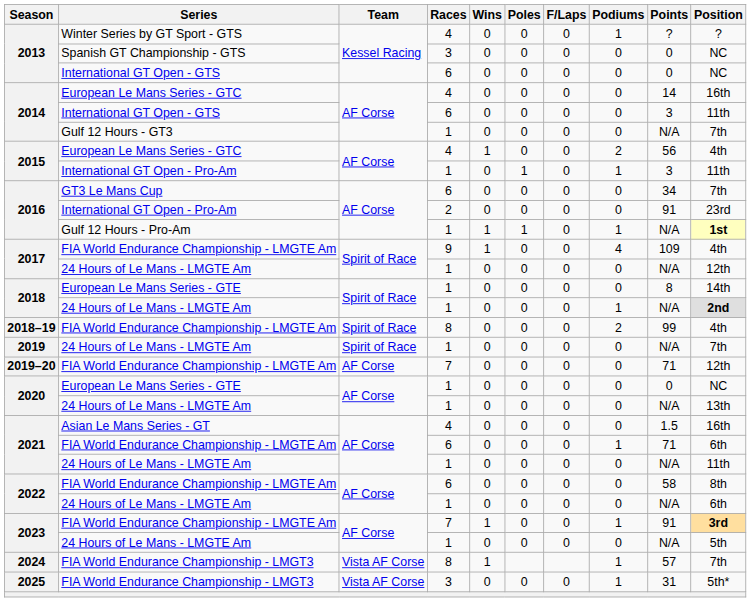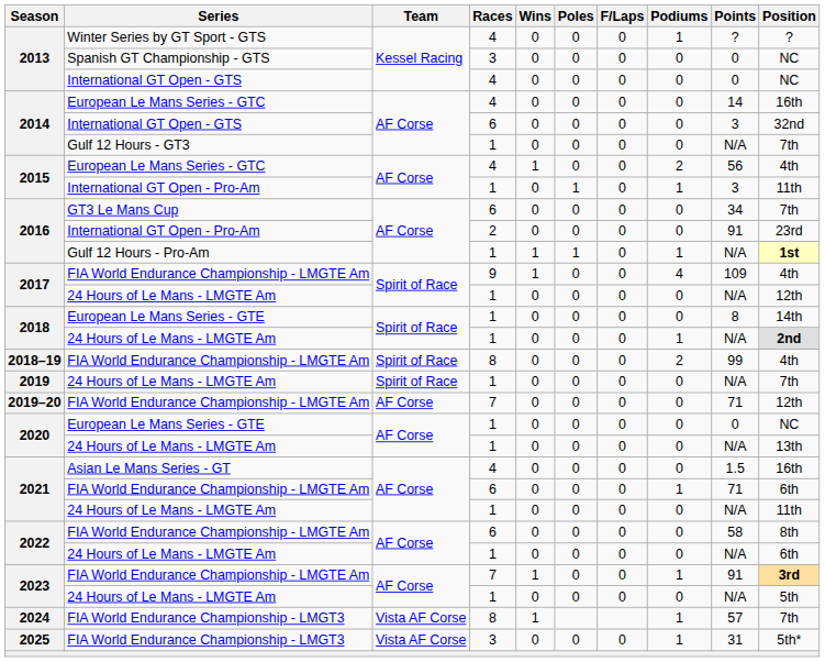 <table class="wikitable" style="font-size: 90%; text-align:center">
 <tr>
 <th>Season</th>
 <th>Series</th>
 <th>Team</th>
 <th>Races</th>
 <th>Wins</th>
 <th>Poles</th>
 <th>F/Laps</th>
 <th>Podiums</th>
 <th>Points</th>
 <th>Position</th>
 </tr>
 <tr>
 <th rowspan="3">2013</th>
 <td align="left">Winter Series by GT Sport - GTS</td>
 <td rowspan="3" align="left"><a href='#'>Kessel Racing</a></td>
 <td>4</td>
 <td>0</td>
 <td>0</td>
 <td>0</td>
 <td>1</td>
 <td>?</td>
 <td>?</td>
 </tr>
 <tr>
 <td align="left">Spanish GT Championship - GTS</td>
 <td>3</td>
 <td>0</td>
 <td>0</td>
 <td>0</td>
 <td>0</td>
 <td>0</td>
 <td>NC</td>
 </tr>
 <tr>
 <td align="left"><a href='#'>International GT Open - GTS</a></td>
-<td>6</td>
+<td>4</td>
 <td>0</td>
 <td>0</td>
 <td>0</td>
 <td>0</td>
 <td>0</td>
 <td>NC</td>
 </tr>
 <tr>
 <th rowspan="3">2014</th>
 <td align="left"><a href='#'>European Le Mans Series - GTC</a></td>
 <td rowspan="3" align="left"><a href='#'>AF Corse</a></td>
 <td>4</td>
 <td>0</td>
 <td>0</td>
 <td>0</td>
 <td>0</td>
 <td>14</td>
 <td>16th</td>
 </tr>
 <tr>
 <td align="left"><a href='#'>International GT Open - GTS</a></td>
 <td>6</td>
 <td>0</td>
 <td>0</td>
 <td>0</td>
 <td>0</td>
 <td>3</td>
-<td>11th</td>
+<td>32nd</td>
 </tr>
 <tr>
 <td align="left">Gulf 12 Hours - GT3</td>
 <td>1</td>
 <td>0</td>
 <td>0</td>
 <td>0</td>
 <td>0</td>
 <td>N/A</td>
 <td>7th</td>
 </tr>
 <tr>
 <th rowspan="2">2015</th>
 <td align="left"><a href='#'>European Le Mans Series - GTC</a></td>
 <td rowspan="2" align="left"><a href='#'>AF Corse</a></td>
 <td>4</td>
 <td>1</td>
 <td>0</td>
 <td>0</td>
 <td>2</td>
 <td>56</td>
 <td>4th</td>
 </tr>
 <tr>
 <td align="left"><a href='#'>International GT Open - Pro-Am</a></td>
 <td>1</td>
 <td>0</td>
 <td>1</td>
 <td>0</td>
 <td>1</td>
 <td>3</td>
 <td>11th</td>
 </tr>
 <tr>
 <th rowspan="3">2016</th>
 <td align="left"><a href='#'>GT3 Le Mans Cup</a></td>
 <td rowspan="3" align="left"><a href='#'>AF Corse</a></td>
 <td>6</td>
 <td>0</td>
 <td>0</td>
 <td>0</td>
 <td>0</td>
 <td>34</td>
 <td>7th</td>
 </tr>
 <tr>
 <td align="left"><a href='#'>International GT Open - Pro-Am</a></td>
 <td>2</td>
 <td>0</td>
 <td>0</td>
 <td>0</td>
 <td>0</td>
 <td>91</td>
 <td>23rd</td>
 </tr>
 <tr>
 <td align="left">Gulf 12 Hours - Pro-Am</td>
 <td>1</td>
 <td>1</td>
 <td>1</td>
 <td>0</td>
 <td>1</td>
 <td>N/A</td>
 <td style="background:#FFFFBF;"><strong>1st</strong></td>
 </tr>
 <tr>
 <th rowspan="2">2017</th>
 <td align="left"><a href='#'>FIA World Endurance Championship - LMGTE Am</a></td>
 <td rowspan="2" align="left"><a href='#'>Spirit of Race</a></td>
 <td>9</td>
 <td>1</td>
 <td>0</td>
 <td>0</td>
 <td>4</td>
 <td>109</td>
 <td>4th</td>
 </tr>
 <tr>
 <td align="left"><a href='#'>24 Hours of Le Mans - LMGTE Am</a></td>
 <td>1</td>
 <td>0</td>
 <td>0</td>
 <td>0</td>
 <td>0</td>
 <td>N/A</td>
 <td>12th</td>
 </tr>
 <tr>
 <th rowspan="2">2018</th>
 <td align="left"><a href='#'>European Le Mans Series - GTE</a></td>
 <td rowspan="2" align="left"><a href='#'>Spirit of Race</a></td>
 <td>1</td>
 <td>0</td>
 <td>0</td>
 <td>0</td>
 <td>0</td>
 <td>8</td>
 <td>14th</td>
 </tr>
 <tr>
 <td align="left"><a href='#'>24 Hours of Le Mans - LMGTE Am</a></td>
 <td>1</td>
 <td>0</td>
 <td>0</td>
 <td>0</td>
 <td>1</td>
 <td>N/A</td>
 <td style="background:#DFDFDF;"><strong>2nd</strong></td>
 </tr>
 <tr>
 <th>2018–19</th>
 <td align="left"><a href='#'>FIA World Endurance Championship - LMGTE Am</a></td>
 <td align="left"><a href='#'>Spirit of Race</a></td>
 <td>8</td>
 <td>0</td>
 <td>0</td>
 <td>0</td>
 <td>2</td>
 <td>99</td>
 <td>4th</td>
 </tr>
 <tr>
 <th>2019</th>
 <td align="left"><a href='#'>24 Hours of Le Mans - LMGTE Am</a></td>
 <td align="left"><a href='#'>Spirit of Race</a></td>
 <td>1</td>
 <td>0</td>
 <td>0</td>
 <td>0</td>
 <td>0</td>
 <td>N/A</td>
 <td>7th</td>
 </tr>
 <tr>
 <th>2019–20</th>
 <td align="left"><a href='#'>FIA World Endurance Championship - LMGTE Am</a></td>
 <td align="left"><a href='#'>AF Corse</a></td>
 <td>7</td>
 <td>0</td>
 <td>0</td>
 <td>0</td>
 <td>0</td>
 <td>71</td>
 <td>12th</td>
 </tr>
 <tr>
 <th rowspan="2">2020</th>
 <td align="left"><a href='#'>European Le Mans Series - GTE</a></td>
 <td rowspan="2" align="left"><a href='#'>AF Corse</a></td>
 <td>1</td>
 <td>0</td>
 <td>0</td>
 <td>0</td>
 <td>0</td>
 <td>0</td>
 <td>NC</td>
 </tr>
 <tr>
 <td align="left"><a href='#'>24 Hours of Le Mans - LMGTE Am</a></td>
 <td>1</td>
 <td>0</td>
 <td>0</td>
 <td>0</td>
 <td>0</td>
 <td>N/A</td>
 <td>13th</td>
 </tr>
 <tr>
 <th rowspan="3">2021</th>
 <td align="left"><a href='#'>Asian Le Mans Series - GT</a></td>
 <td rowspan="3" align="left"><a href='#'>AF Corse</a></td>
 <td>4</td>
 <td>0</td>
 <td>0</td>
 <td>0</td>
 <td>0</td>
 <td>1.5</td>
 <td>16th</td>
 </tr>
 <tr>
 <td align="left"><a href='#'>FIA World Endurance Championship - LMGTE Am</a></td>
 <td>6</td>
 <td>0</td>
 <td>0</td>
 <td>0</td>
 <td>1</td>
 <td>71</td>
 <td>6th</td>
 </tr>
 <tr>
 <td align="left"><a href='#'>24 Hours of Le Mans - LMGTE Am</a></td>
 <td>1</td>
 <td>0</td>
 <td>0</td>
 <td>0</td>
 <td>0</td>
 <td>N/A</td>
 <td>11th</td>
 </tr>
 <tr>
 <th rowspan="2">2022</th>
 <td align=left><a href='#'>FIA World Endurance Championship - LMGTE Am</a></td>
 <td rowspan="2" align="left"><a href='#'>AF Corse</a></td>
 <td>6</td>
 <td>0</td>
 <td>0</td>
 <td>0</td>
 <td>0</td>
 <td>58</td>
 <td>8th</td>
 </tr>
 <tr>
 <td align=left><a href='#'>24 Hours of Le Mans - LMGTE Am</a></td>
 <td>1</td>
 <td>0</td>
 <td>0</td>
 <td>0</td>
 <td>0</td>
 <td>N/A</td>
 <td>6th</td>
 </tr>
 <tr>
 <th rowspan="2">2023</th>
 <td align=left><a href='#'>FIA World Endurance Championship - LMGTE Am</a></td>
 <td rowspan="2" align="left"><a href='#'>AF Corse</a></td>
 <td>7</td>
 <td>1</td>
 <td>0</td>
 <td>0</td>
 <td>1</td>
 <td>91</td>
 <td style="background:#FFDF9F;"><strong>3rd</strong></td>
 </tr>
 <tr>
 <td align=left><a href='#'>24 Hours of Le Mans - LMGTE Am</a></td>
 <td>1</td>
 <td>0</td>
 <td>0</td>
 <td>0</td>
 <td>0</td>
 <td>N/A</td>
 <td>5th</td>
 </tr>
 <tr>
 <th>2024</th>
 <td align=left><a href='#'>FIA World Endurance Championship - LMGT3</a></td>
 <td align=left><a href='#'>Vista AF Corse</a></td>
 <td>8</td>
 <td>1</td>
 <td></td>
 <td></td>
 <td>1</td>
 <td>57</td>
 <td>7th</td>
 </tr>
 <tr>
 <th>2025</th>
 <td align=left><a href='#'>FIA World Endurance Championship - LMGT3</a></td>
 <td align=left><a href='#'>Vista AF Corse</a></td>
 <td>3</td>
 <td>0</td>
 <td>0</td>
 <td>0</td>
 <td>1</td>
 <td>31</td>
 <td>5th*</td>
 </tr>
 <tr>
 <th colspan="10"></th>
 </tr>
 </table>
